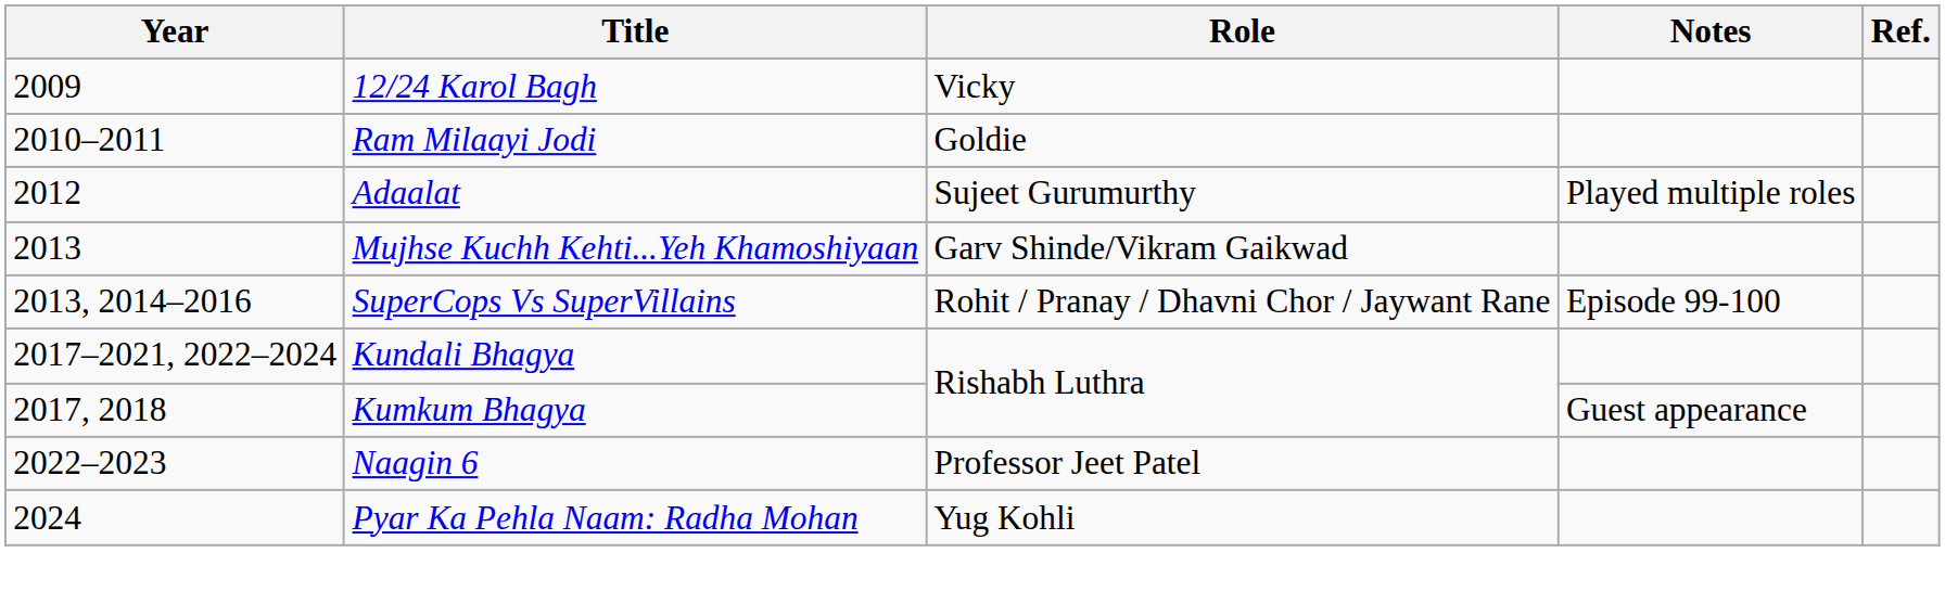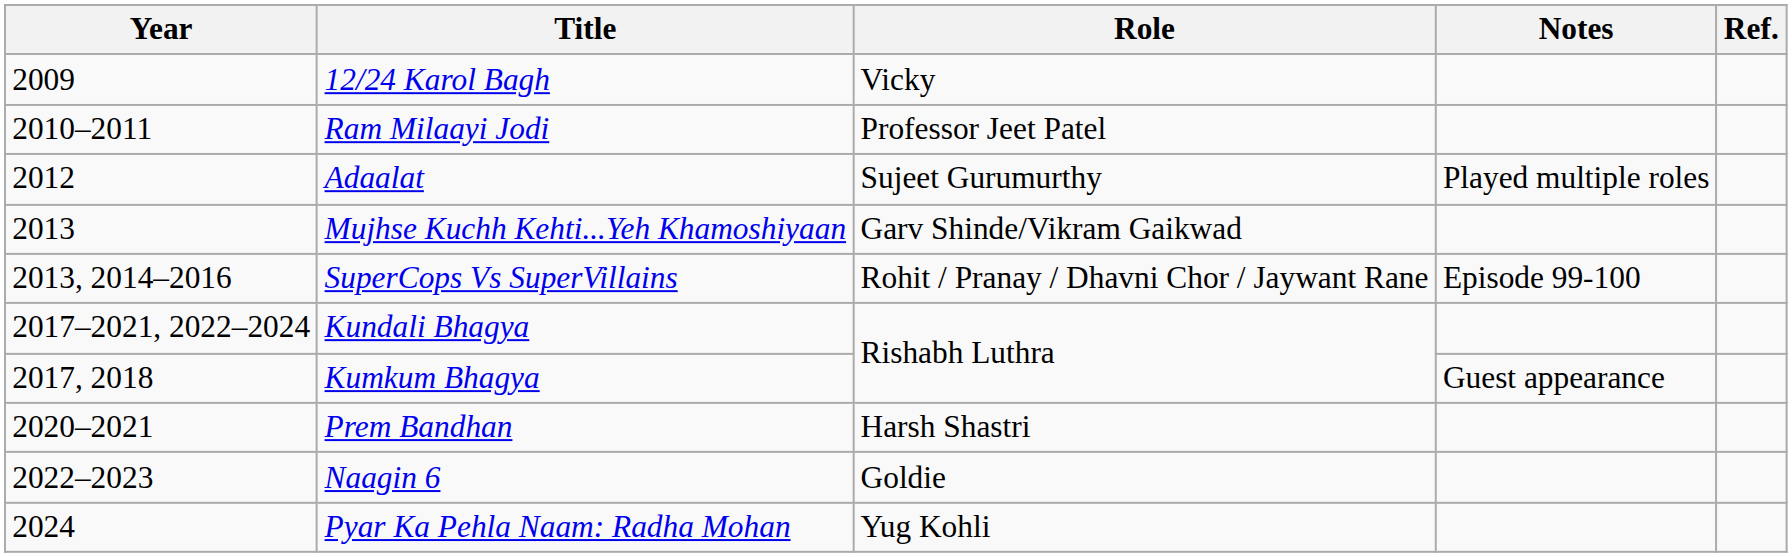 <table class="wikitable sortable">
 <tr>
 <th>Year</th>
 <th>Title</th>
 <th>Role</th>
 <th>Notes</th>
 <th>Ref.</th>
 </tr>
 <tr>
 <td>2009</td>
 <td><em><a href='#'>12/24 Karol Bagh</a></em></td>
 <td>Vicky</td>
 <td></td>
 <td></td>
 </tr>
 <tr>
 <td>2010–2011</td>
 <td><em><a href='#'>Ram Milaayi Jodi</a></em></td>
-<td>Goldie</td>
+<td>Professor Jeet Patel</td>
 <td></td>
 <td></td>
 </tr>
 <tr>
 <td>2012</td>
 <td><em><a href='#'>Adaalat</a></em></td>
 <td>Sujeet Gurumurthy</td>
 <td>Played multiple roles</td>
 <td></td>
 </tr>
 <tr>
 <td>2013</td>
 <td><em><a href='#'>Mujhse Kuchh Kehti...Yeh Khamoshiyaan</a></em></td>
 <td>Garv Shinde/Vikram Gaikwad</td>
 <td></td>
 <td></td>
 </tr>
 <tr>
 <td>2013, 2014–2016</td>
 <td><em><a href='#'>SuperCops Vs SuperVillains</a></em></td>
 <td>Rohit / Pranay / Dhavni Chor / Jaywant Rane</td>
 <td>Episode 99-100</td>
 <td></td>
 </tr>
 <tr>
 <td>2017–2021, 2022–2024</td>
 <td><em><a href='#'>Kundali Bhagya</a></em></td>
 <td rowspan="2">Rishabh Luthra</td>
 <td></td>
 <td></td>
 </tr>
 <tr>
 <td>2017, 2018</td>
 <td><em><a href='#'>Kumkum Bhagya</a></em></td>
 <td>Guest appearance</td>
 <td></td>
 </tr>
 <tr>
+<td>2020–2021</td>
+<td><em><a href='#'>Prem Bandhan</a></em></td>
+<td>Harsh Shastri</td>
+<td></td>
+<td></td>
+</tr>
+<tr>
 <td>2022–2023</td>
 <td><em><a href='#'>Naagin 6</a></em></td>
-<td>Professor Jeet Patel</td>
+<td>Goldie</td>
 <td></td>
 <td></td>
 </tr>
 <tr>
 <td>2024</td>
 <td><em><a href='#'>Pyar Ka Pehla Naam: Radha Mohan</a></em></td>
 <td>Yug Kohli</td>
 <td></td>
 <td></td>
 </tr>
 </table>
